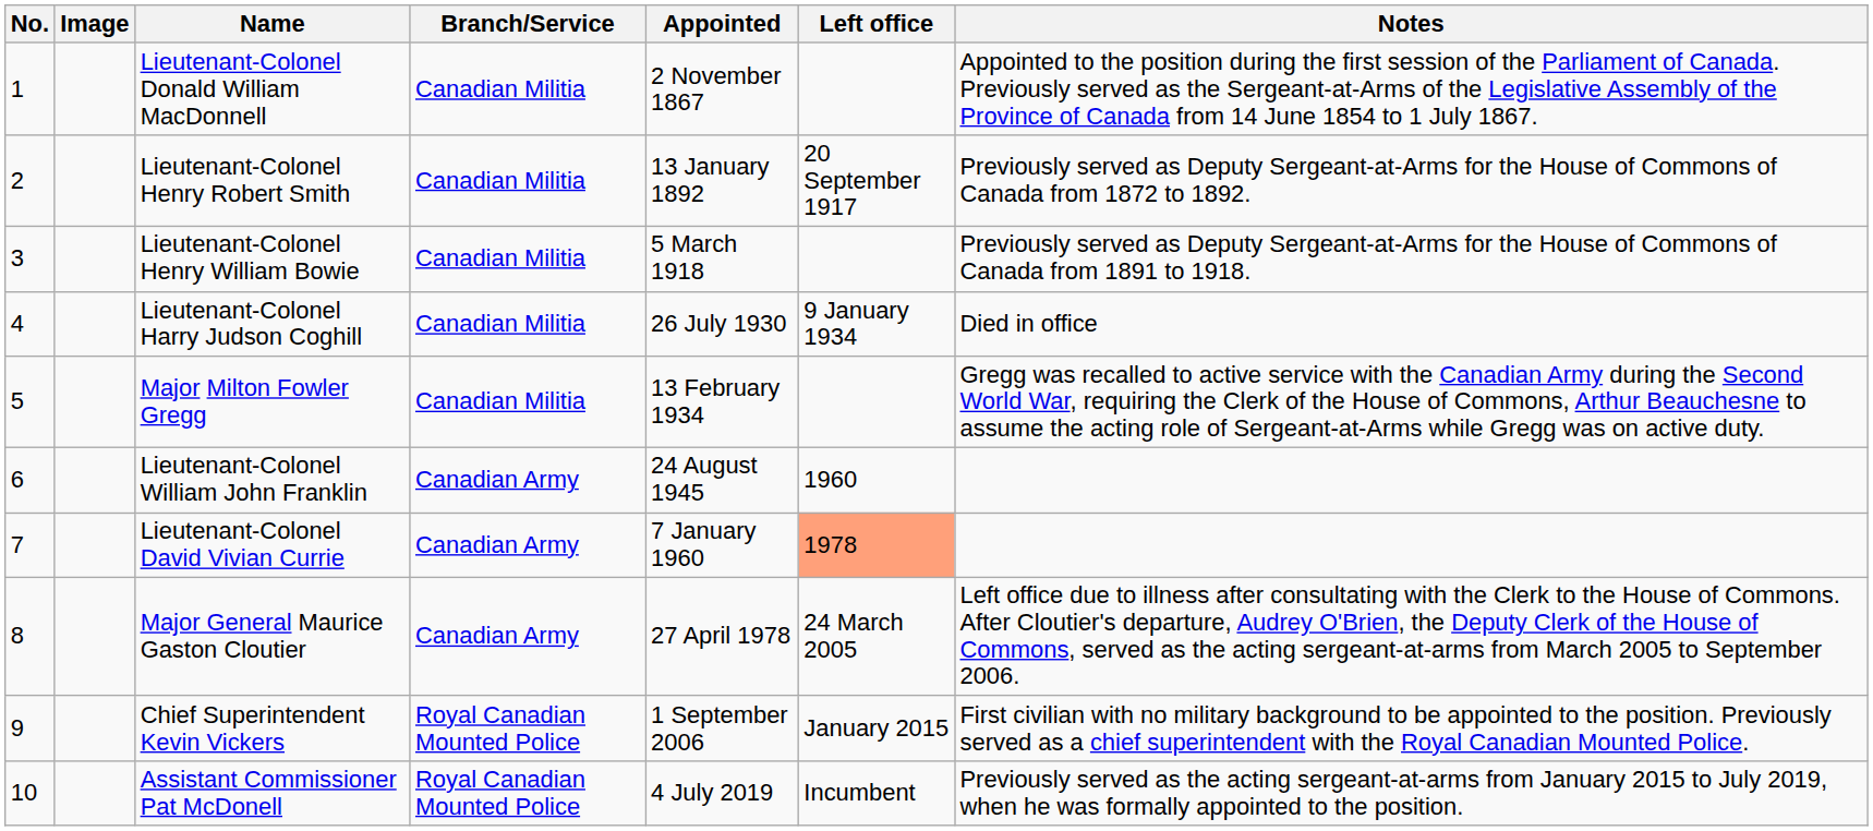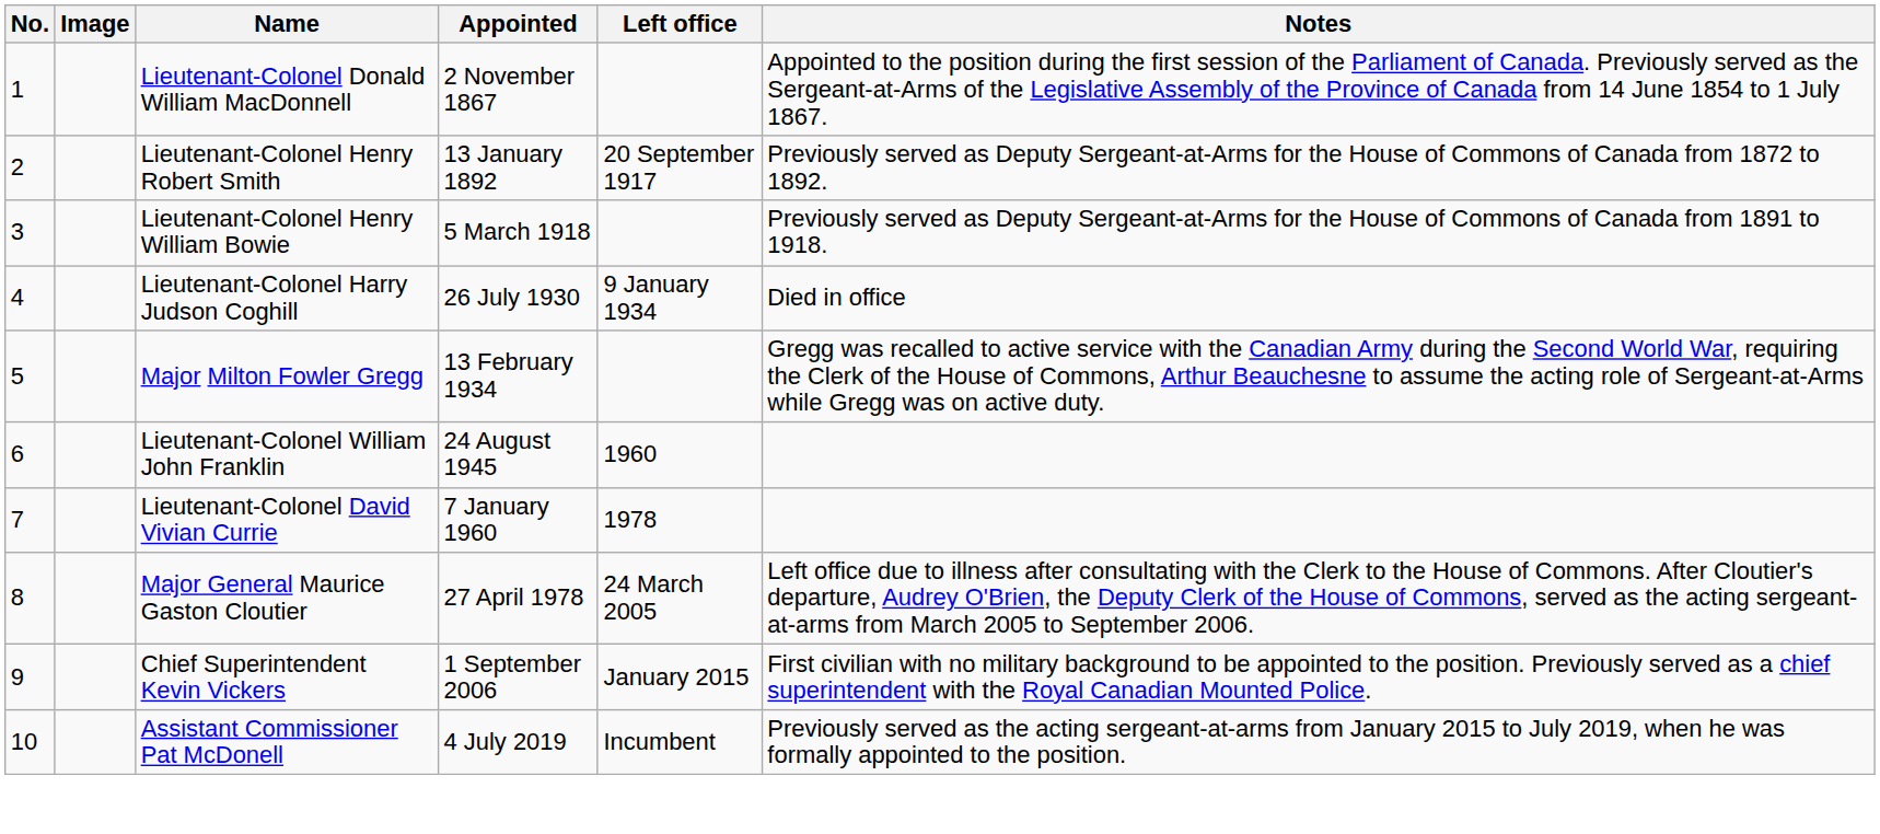 <table class="wikitable">
 <tr>
 <th>No.</th>
 <th>Image</th>
 <th>Name</th>
-<th>Branch/Service</th>
 <th>Appointed</th>
 <th>Left office</th>
 <th>Notes</th>
 </tr>
 <tr>
 <td>1</td>
 <td></td>
 <td><a href='#'>Lieutenant-Colonel</a> Donald William MacDonnell</td>
-<td><a href='#'>Canadian Militia</a></td>
 <td>2 November 1867</td>
 <td></td>
 <td>Appointed to the position during the first session of the <a href='#'>Parliament of Canada</a>. Previously served as the Sergeant-at-Arms of the <a href='#'>Legislative Assembly of the Province of Canada</a> from 14 June 1854 to 1 July 1867.</td>
 </tr>
 <tr>
 <td>2</td>
 <td></td>
 <td>Lieutenant-Colonel Henry Robert Smith</td>
-<td><a href='#'>Canadian Militia</a></td>
 <td>13 January 1892</td>
 <td>20 September 1917</td>
 <td>Previously served as Deputy Sergeant-at-Arms for the House of Commons of Canada from 1872 to 1892.</td>
 </tr>
 <tr>
 <td>3</td>
 <td></td>
 <td>Lieutenant-Colonel Henry William Bowie</td>
-<td><a href='#'>Canadian Militia</a></td>
 <td>5 March 1918</td>
 <td></td>
 <td>Previously served as Deputy Sergeant-at-Arms for the House of Commons of Canada from 1891 to 1918.</td>
 </tr>
 <tr>
 <td>4</td>
 <td></td>
 <td>Lieutenant-Colonel Harry Judson Coghill</td>
-<td><a href='#'>Canadian Militia</a></td>
 <td>26 July 1930</td>
 <td>9 January 1934</td>
 <td>Died in office</td>
 </tr>
 <tr>
 <td>5</td>
 <td></td>
 <td><a href='#'>Major</a> <a href='#'>Milton Fowler Gregg</a></td>
-<td><a href='#'>Canadian Militia</a></td>
 <td>13 February 1934</td>
 <td></td>
 <td>Gregg was recalled to active service with the <a href='#'>Canadian Army</a> during the <a href='#'>Second World War</a>, requiring the Clerk of the House of Commons, <a href='#'>Arthur Beauchesne</a> to assume the acting role of Sergeant-at-Arms while Gregg was on active duty.</td>
 </tr>
 <tr>
 <td>6</td>
 <td></td>
 <td>Lieutenant-Colonel William John Franklin</td>
-<td><a href='#'>Canadian Army</a></td>
 <td>24 August 1945</td>
 <td>1960</td>
 <td></td>
 </tr>
 <tr>
 <td>7</td>
 <td></td>
 <td>Lieutenant-Colonel <a href='#'>David Vivian Currie</a></td>
-<td><a href='#'>Canadian Army</a></td>
 <td>7 January 1960</td>
-<td style="background: lightsalmon;">1978</td>
+<td>1978</td>
 <td></td>
 </tr>
 <tr>
 <td>8</td>
 <td></td>
 <td><a href='#'>Major General</a> Maurice Gaston Cloutier</td>
-<td><a href='#'>Canadian Army</a></td>
 <td>27 April 1978</td>
 <td>24 March 2005</td>
 <td>Left office due to illness after consultating with the Clerk to the House of Commons. After Cloutier's departure, <a href='#'>Audrey O'Brien</a>, the <a href='#'>Deputy Clerk of the House of Commons</a>, served as the acting sergeant-at-arms from March 2005 to September 2006.</td>
 </tr>
 <tr>
 <td>9</td>
 <td></td>
 <td>Chief Superintendent <a href='#'>Kevin Vickers</a></td>
-<td><a href='#'>Royal Canadian Mounted Police</a></td>
 <td>1 September 2006</td>
 <td>January 2015</td>
 <td>First civilian with no military background to be appointed to the position. Previously served as a <a href='#'>chief superintendent</a> with the <a href='#'>Royal Canadian Mounted Police</a>.</td>
 </tr>
 <tr>
 <td>10</td>
 <td></td>
 <td><a href='#'>Assistant Commissioner</a> <a href='#'>Pat McDonell</a></td>
-<td><a href='#'>Royal Canadian Mounted Police</a></td>
 <td>4 July 2019</td>
 <td>Incumbent</td>
 <td>Previously served as the acting sergeant-at-arms from January 2015 to July 2019, when he was formally appointed to the position.</td>
 </tr>
 </table>
